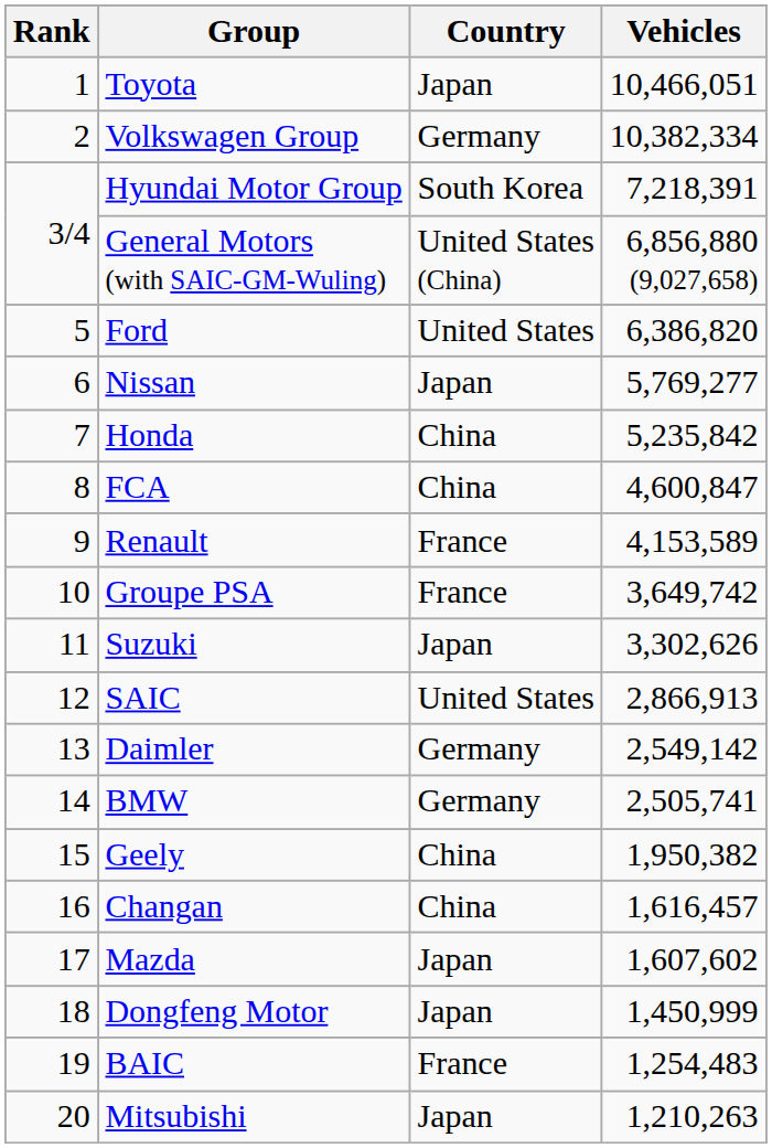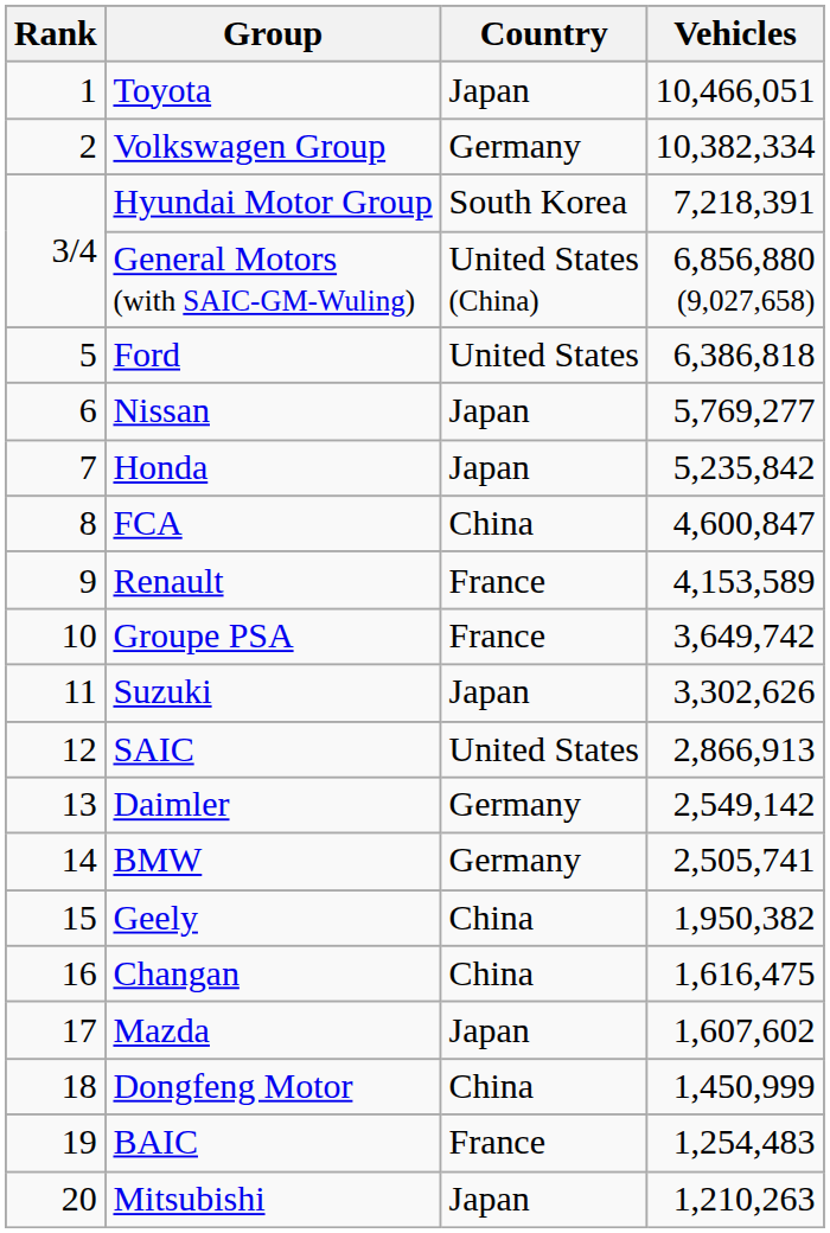 <table class="wikitable sortable" style="text-align:right;">
 <tr>
 <th>Rank</th>
 <th>Group</th>
 <th>Country</th>
 <th data-sort-type="number">Vehicles</th>
 </tr>
 <tr>
 <td>1</td>
 <td style="text-align:left;"><a href='#'>Toyota</a></td>
 <td style="text-align:left;">Japan</td>
 <td>10,466,051</td>
 </tr>
 <tr>
 <td>2</td>
 <td style="text-align:left;"><a href='#'>Volkswagen Group</a></td>
 <td style="text-align:left;">Germany</td>
 <td>10,382,334</td>
 </tr>
 <tr>
 <td rowspan=2>3/4</td>
 <td style="text-align:left;"><a href='#'>Hyundai Motor Group</a></td>
 <td style="text-align:left;">South Korea</td>
 <td>7,218,391</td>
 </tr>
 <tr>
 <td style="text-align:left;"><a href='#'>General Motors</a> <br> <small>(with <a href='#'>SAIC-GM-Wuling</a>)</small></td>
 <td style="text-align:left;">United States <br> <small>(China)</small></td>
 <td>6,856,880<br><small>(9,027,658)</small></td>
 </tr>
 <tr>
 <td>5</td>
 <td style="text-align:left;"><a href='#'>Ford</a></td>
 <td style="text-align:left;">United States</td>
-<td>6,386,820</td>
+<td>6,386,818</td>
 </tr>
 <tr>
 <td>6</td>
 <td style="text-align:left;"><a href='#'>Nissan</a></td>
 <td style="text-align:left;">Japan</td>
 <td>5,769,277</td>
 </tr>
 <tr>
 <td>7</td>
 <td style="text-align:left;"><a href='#'>Honda</a></td>
-<td style="text-align:left;">China</td>
+<td style="text-align:left;">Japan</td>
 <td>5,235,842</td>
 </tr>
 <tr>
 <td>8</td>
 <td style="text-align:left;"><a href='#'>FCA</a></td>
 <td style="text-align:left;">China</td>
 <td>4,600,847</td>
 </tr>
 <tr>
 <td>9</td>
 <td style="text-align:left;"><a href='#'>Renault</a></td>
 <td style="text-align:left;">France</td>
 <td>4,153,589</td>
 </tr>
 <tr>
 <td>10</td>
 <td style="text-align:left;"><a href='#'>Groupe PSA</a></td>
 <td style="text-align:left;">France</td>
 <td>3,649,742</td>
 </tr>
 <tr>
 <td>11</td>
 <td style="text-align:left;"><a href='#'>Suzuki</a></td>
 <td style="text-align:left;">Japan</td>
 <td>3,302,626</td>
 </tr>
 <tr>
 <td>12</td>
 <td style="text-align:left;"><a href='#'>SAIC</a></td>
 <td style="text-align:left;">United States</td>
 <td>2,866,913</td>
 </tr>
 <tr>
 <td>13</td>
 <td style="text-align:left;"><a href='#'>Daimler</a></td>
 <td style="text-align:left;">Germany</td>
 <td>2,549,142</td>
 </tr>
 <tr>
 <td>14</td>
 <td style="text-align:left;"><a href='#'>BMW</a></td>
 <td style="text-align:left;">Germany</td>
 <td>2,505,741</td>
 </tr>
 <tr>
 <td>15</td>
 <td style="text-align:left;"><a href='#'>Geely</a></td>
 <td style="text-align:left;">China</td>
 <td>1,950,382</td>
 </tr>
 <tr>
 <td>16</td>
 <td style="text-align:left;"><a href='#'>Changan</a></td>
 <td style="text-align:left;">China</td>
-<td>1,616,457</td>
+<td>1,616,475</td>
 </tr>
 <tr>
 <td>17</td>
 <td style="text-align:left;"><a href='#'>Mazda</a></td>
 <td style="text-align:left;">Japan</td>
 <td>1,607,602</td>
 </tr>
 <tr>
 <td>18</td>
 <td style="text-align:left;"><a href='#'>Dongfeng Motor</a></td>
-<td style="text-align:left;">Japan</td>
+<td style="text-align:left;">China</td>
 <td>1,450,999</td>
 </tr>
 <tr>
 <td>19</td>
 <td style="text-align:left;"><a href='#'>BAIC</a></td>
 <td style="text-align:left;">France</td>
 <td>1,254,483</td>
 </tr>
 <tr>
 <td>20</td>
 <td style="text-align:left;"><a href='#'>Mitsubishi</a></td>
 <td style="text-align:left;">Japan</td>
 <td>1,210,263</td>
 </tr>
 </table>
